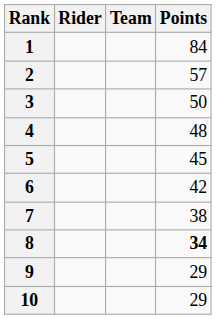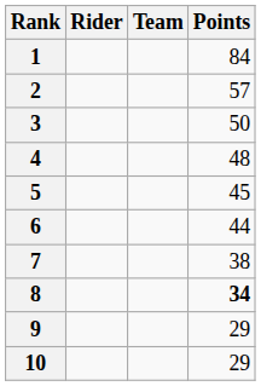 <table class="wikitable" margin-bottom:0;">
 <tr>
 <th scope="col">Rank</th>
 <th scope="col">Rider</th>
 <th scope="col">Team</th>
 <th scope="col">Points</th>
 </tr>
 <tr>
 <th scope="row">1</th>
 <td> </td>
 <td></td>
 <td align="right">84</td>
 </tr>
 <tr>
 <th scope="row">2</th>
 <td></td>
 <td></td>
 <td align="right">57</td>
 </tr>
 <tr>
 <th scope="row">3</th>
 <td></td>
 <td></td>
 <td align="right">50</td>
 </tr>
 <tr>
 <th scope="row">4</th>
 <td></td>
 <td></td>
 <td align="right">48</td>
 </tr>
 <tr>
 <th scope="row">5</th>
 <td></td>
 <td></td>
 <td align="right">45</td>
 </tr>
 <tr>
 <th scope="row">6</th>
 <td> </td>
 <td></td>
-<td align="right">42</td>
+<td align="right">44</td>
 </tr>
 <tr>
 <th scope="row">7</th>
 <td></td>
 <td></td>
 <td align="right">38</td>
 </tr>
 <tr>
 <th scope="row">8</th>
 <td></td>
 <td></td>
 <td align="right"><strong>34</strong></td>
 </tr>
 <tr>
 <th scope="row">9</th>
 <td></td>
 <td></td>
 <td align="right">29</td>
 </tr>
 <tr>
 <th scope="row">10</th>
 <td></td>
 <td></td>
 <td align="right">29</td>
 </tr>
 </table>
